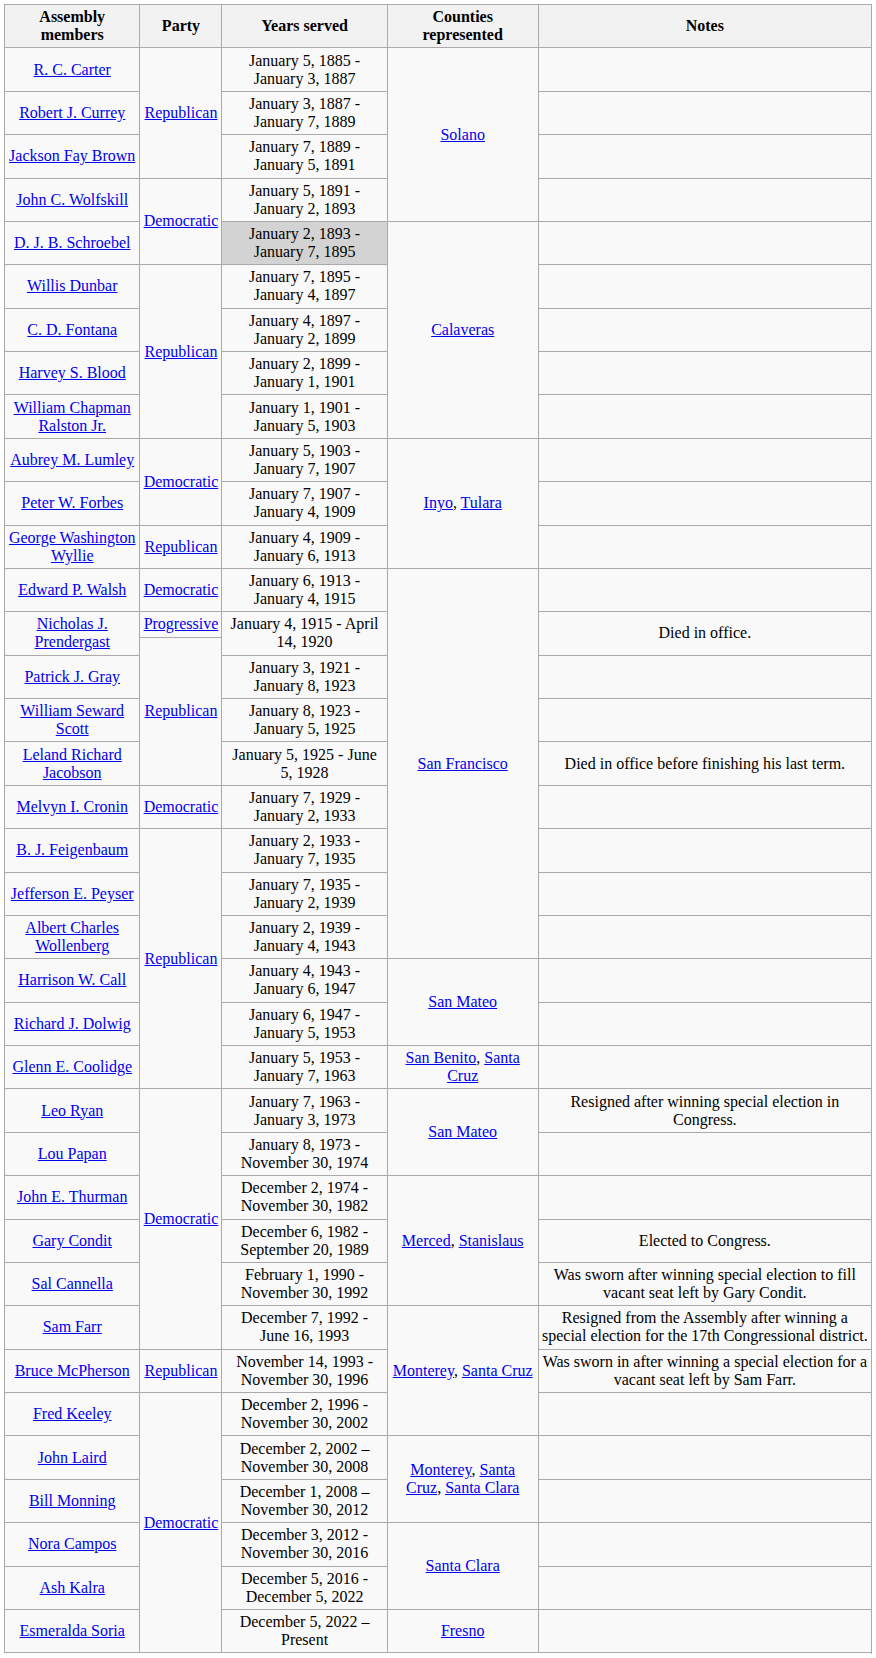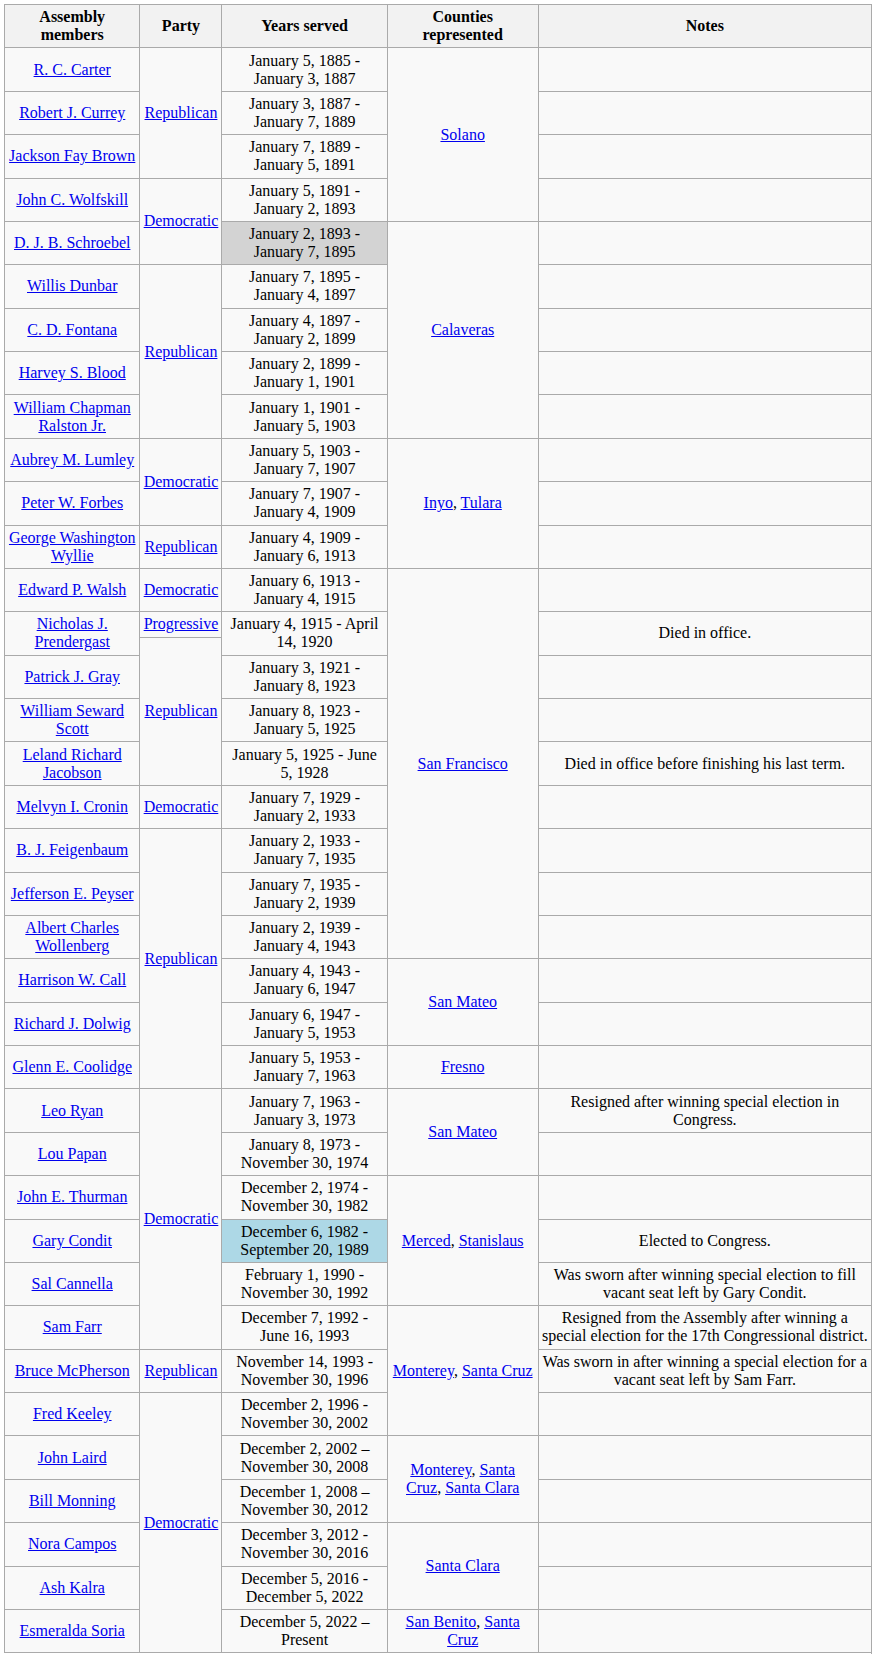 <table class=wikitable style="text-align:center">
 <tr>
 <th>Assembly members</th>
 <th>Party</th>
 <th>Years served</th>
 <th>Counties represented</th>
 <th>Notes</th>
 </tr>
 <tr>
 <td><a href='#'>R. C. Carter</a></td>
 <td rowspan=3 ><a href='#'>Republican</a></td>
 <td>January 5, 1885 - January 3, 1887</td>
 <td rowspan=4><a href='#'>Solano</a></td>
 <td></td>
 </tr>
 <tr>
 <td><a href='#'>Robert J. Currey</a></td>
 <td>January 3, 1887 - January 7, 1889</td>
 <td></td>
 </tr>
 <tr>
 <td><a href='#'>Jackson Fay Brown</a></td>
 <td>January 7, 1889 - January 5, 1891</td>
 <td></td>
 </tr>
 <tr>
 <td><a href='#'>John C. Wolfskill</a></td>
 <td rowspan=2 ><a href='#'>Democratic</a></td>
 <td>January 5, 1891 - January 2, 1893</td>
 <td></td>
 </tr>
 <tr>
 <td><a href='#'>D. J. B. Schroebel</a></td>
 <td style="background: lightgrey;">January 2, 1893 - January 7, 1895</td>
 <td rowspan=5><a href='#'>Calaveras</a></td>
 <td></td>
 </tr>
 <tr>
 <td><a href='#'>Willis Dunbar</a></td>
 <td rowspan=4 ><a href='#'>Republican</a></td>
 <td>January 7, 1895 - January 4, 1897</td>
 <td></td>
 </tr>
 <tr>
 <td><a href='#'>C. D. Fontana</a></td>
 <td>January 4, 1897 - January 2, 1899</td>
 <td></td>
 </tr>
 <tr>
 <td><a href='#'>Harvey S. Blood</a></td>
 <td>January 2, 1899 - January 1, 1901</td>
 <td></td>
 </tr>
 <tr>
 <td><a href='#'>William Chapman Ralston Jr.</a></td>
 <td>January 1, 1901 - January 5, 1903</td>
 <td></td>
 </tr>
 <tr>
 <td><a href='#'>Aubrey M. Lumley</a></td>
 <td rowspan=2 ><a href='#'>Democratic</a></td>
 <td>January 5, 1903 - January 7, 1907</td>
 <td rowspan=3><a href='#'>Inyo</a>, <a href='#'>Tulara</a></td>
 <td></td>
 </tr>
 <tr>
 <td><a href='#'>Peter W. Forbes</a></td>
 <td>January 7, 1907 - January 4, 1909</td>
 <td></td>
 </tr>
 <tr>
 <td><a href='#'>George Washington Wyllie</a></td>
 <td><a href='#'>Republican</a></td>
 <td>January 4, 1909 - January 6, 1913</td>
 <td></td>
 </tr>
 <tr>
 <td><a href='#'>Edward P. Walsh</a></td>
 <td><a href='#'>Democratic</a></td>
 <td>January 6, 1913 - January 4, 1915</td>
 <td rowspan=10><a href='#'>San Francisco</a></td>
 <td></td>
 </tr>
 <tr>
 <td rowspan=2><a href='#'>Nicholas J. Prendergast</a></td>
 <td><a href='#'>Progressive</a></td>
 <td rowspan=2>January 4, 1915 - April 14, 1920</td>
 <td rowspan=2>Died in office.</td>
 </tr>
 <tr>
 <td rowspan=4 ><a href='#'>Republican</a></td>
 </tr>
 <tr>
 <td><a href='#'>Patrick J. Gray</a></td>
 <td>January 3, 1921 - January 8, 1923</td>
 <td></td>
 </tr>
 <tr>
 <td><a href='#'>William Seward Scott</a></td>
 <td>January 8, 1923 - January 5, 1925</td>
 <td></td>
 </tr>
 <tr>
 <td><a href='#'>Leland Richard Jacobson</a></td>
 <td>January 5, 1925 - June 5, 1928</td>
 <td>Died in office before finishing his last term.</td>
 </tr>
 <tr>
 <td><a href='#'>Melvyn I. Cronin</a></td>
 <td><a href='#'>Democratic</a></td>
 <td>January 7, 1929 - January 2, 1933</td>
 <td></td>
 </tr>
 <tr>
 <td><a href='#'>B. J. Feigenbaum</a></td>
 <td rowspan=6 ><a href='#'>Republican</a></td>
 <td>January 2, 1933 - January 7, 1935</td>
 <td></td>
 </tr>
 <tr>
 <td><a href='#'>Jefferson E. Peyser</a></td>
 <td>January 7, 1935 - January 2, 1939</td>
 <td></td>
 </tr>
 <tr>
 <td><a href='#'>Albert Charles Wollenberg</a></td>
 <td>January 2, 1939 - January 4, 1943</td>
 <td></td>
 </tr>
 <tr>
 <td><a href='#'>Harrison W. Call</a></td>
 <td>January 4, 1943 - January 6, 1947</td>
 <td rowspan=2><a href='#'>San Mateo</a></td>
 <td></td>
 </tr>
 <tr>
 <td><a href='#'>Richard J. Dolwig</a></td>
 <td>January 6, 1947 - January 5, 1953</td>
 <td></td>
 </tr>
 <tr>
 <td><a href='#'>Glenn E. Coolidge</a></td>
 <td>January 5, 1953 - January 7, 1963</td>
-<td><a href='#'>San Benito</a>, <a href='#'>Santa Cruz</a></td>
+<td><a href='#'>Fresno</a></td>
 <td></td>
 </tr>
 <tr>
 <td><a href='#'>Leo Ryan</a></td>
 <td rowspan=6 ><a href='#'>Democratic</a></td>
 <td>January 7, 1963 - January 3, 1973</td>
 <td rowspan=2><a href='#'>San Mateo</a></td>
 <td>Resigned after winning special election in Congress.</td>
 </tr>
 <tr>
 <td><a href='#'>Lou Papan</a></td>
 <td>January 8, 1973 - November 30, 1974</td>
 <td></td>
 </tr>
 <tr>
 <td><a href='#'>John E. Thurman</a></td>
 <td>December 2, 1974 - November 30, 1982</td>
 <td rowspan=3><a href='#'>Merced</a>, <a href='#'>Stanislaus</a></td>
 <td></td>
 </tr>
 <tr>
 <td><a href='#'>Gary Condit</a></td>
-<td>December 6, 1982 - September 20, 1989</td>
+<td style="background: lightblue;">December 6, 1982 - September 20, 1989</td>
 <td>Elected to Congress.</td>
 </tr>
 <tr>
 <td><a href='#'>Sal Cannella</a></td>
 <td>February 1, 1990 - November 30, 1992</td>
 <td>Was sworn after winning special election to fill vacant seat left by Gary Condit.</td>
 </tr>
 <tr>
 <td><a href='#'>Sam Farr</a></td>
 <td>December 7, 1992 - June 16, 1993</td>
 <td rowspan=3><a href='#'>Monterey</a>, <a href='#'>Santa Cruz</a></td>
 <td>Resigned from the Assembly after winning a special election for the 17th Congressional district.</td>
 </tr>
 <tr>
 <td><a href='#'>Bruce McPherson</a></td>
 <td><a href='#'>Republican</a></td>
 <td>November 14, 1993 - November 30, 1996</td>
 <td>Was sworn in after winning a special election for a vacant seat left by Sam Farr.</td>
 </tr>
 <tr>
 <td><a href='#'>Fred Keeley</a></td>
 <td rowspan=6 ><a href='#'>Democratic</a></td>
 <td>December 2, 1996 - November 30, 2002</td>
 <td></td>
 </tr>
 <tr>
 <td><a href='#'>John Laird</a></td>
 <td>December 2, 2002 – November 30, 2008</td>
 <td rowspan=2><a href='#'>Monterey</a>, <a href='#'>Santa Cruz</a>, <a href='#'>Santa Clara</a></td>
 <td></td>
 </tr>
 <tr>
 <td><a href='#'>Bill Monning</a></td>
 <td>December 1, 2008 – November 30, 2012</td>
 <td></td>
 </tr>
 <tr>
 <td><a href='#'>Nora Campos</a></td>
 <td>December 3, 2012 - November 30, 2016</td>
 <td rowspan=2><a href='#'>Santa Clara</a></td>
 <td></td>
 </tr>
 <tr>
 <td><a href='#'>Ash Kalra</a></td>
 <td>December 5, 2016 - December 5, 2022</td>
 <td></td>
 </tr>
 <tr>
 <td><a href='#'>Esmeralda Soria</a></td>
 <td>December 5, 2022 – Present</td>
-<td><a href='#'>Fresno</a></td>
+<td><a href='#'>San Benito</a>, <a href='#'>Santa Cruz</a></td>
 </tr>
 <tr>
 </tr>
 </table>
